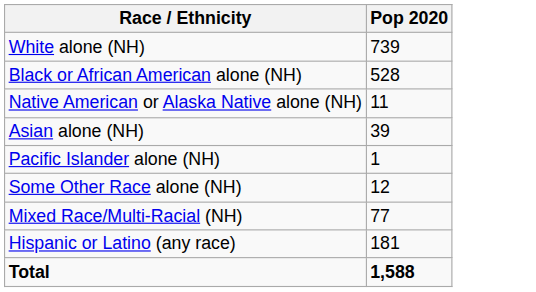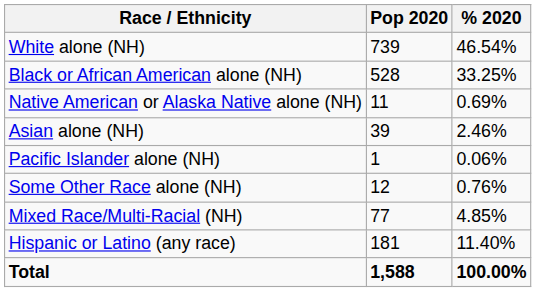 <table class="wikitable">
 <tr>
 <th>Race / Ethnicity</th>
 <th>Pop 2020</th>
+<th>% 2020</th>
 </tr>
 <tr>
 <td><a href='#'>White</a> alone (NH)</td>
 <td>739</td>
+<td>46.54%</td>
 </tr>
 <tr>
 <td><a href='#'>Black or African American</a> alone (NH)</td>
 <td>528</td>
+<td>33.25%</td>
 </tr>
 <tr>
 <td><a href='#'>Native American</a> or <a href='#'>Alaska Native</a> alone (NH)</td>
 <td>11</td>
+<td>0.69%</td>
 </tr>
 <tr>
 <td><a href='#'>Asian</a> alone (NH)</td>
 <td>39</td>
+<td>2.46%</td>
 </tr>
 <tr>
 <td><a href='#'>Pacific Islander</a> alone (NH)</td>
 <td>1</td>
+<td>0.06%</td>
 </tr>
 <tr>
 <td><a href='#'>Some Other Race</a> alone (NH)</td>
 <td>12</td>
+<td>0.76%</td>
 </tr>
 <tr>
 <td><a href='#'>Mixed Race/Multi-Racial</a> (NH)</td>
 <td>77</td>
+<td>4.85%</td>
 </tr>
 <tr>
 <td><a href='#'>Hispanic or Latino</a> (any race)</td>
 <td>181</td>
+<td>11.40%</td>
 </tr>
 <tr>
 <td><strong>Total</strong></td>
 <td><strong>1,588</strong></td>
+<td><strong>100.00%</strong></td>
 </tr>
 </table>
